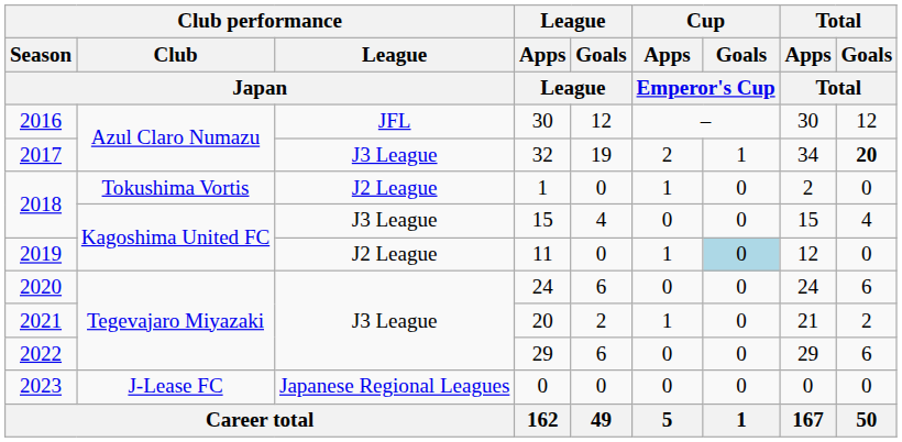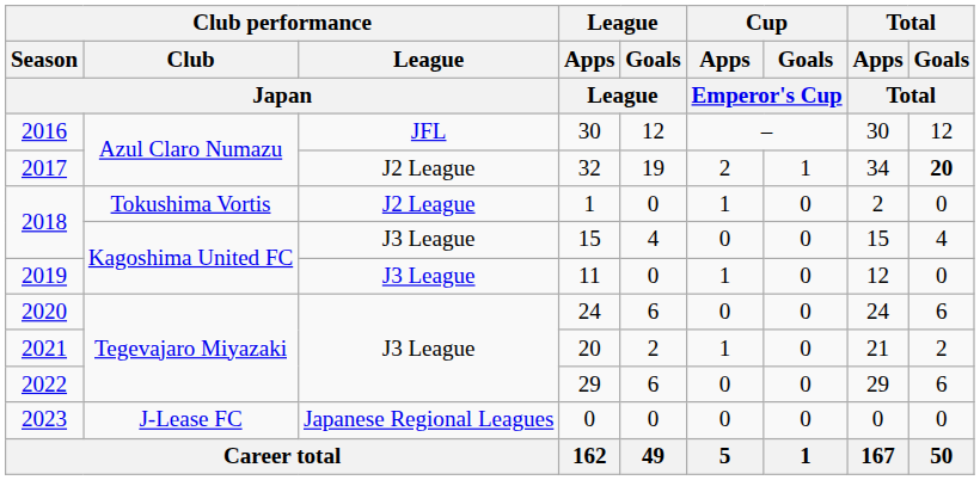 <table class="wikitable" style="text-align:center;">
 <tr>
 <th colspan=3>Club performance</th>
 <th colspan=2>League</th>
 <th colspan=2>Cup</th>
 <th colspan=2>Total</th>
 </tr>
 <tr>
 <th>Season</th>
 <th>Club</th>
 <th>League</th>
 <th>Apps</th>
 <th>Goals</th>
 <th>Apps</th>
 <th>Goals</th>
 <th>Apps</th>
 <th>Goals</th>
 </tr>
 <tr>
 <th colspan=3>Japan</th>
 <th colspan=2>League</th>
 <th colspan=2><a href='#'>Emperor's Cup</a></th>
 <th colspan=2>Total</th>
 </tr>
 <tr>
 <td><a href='#'>2016</a></td>
 <td rowspan="2"><a href='#'>Azul Claro Numazu</a></td>
 <td><a href='#'>JFL</a></td>
 <td>30</td>
 <td>12</td>
 <td colspan="2">–</td>
 <td>30</td>
 <td>12</td>
 </tr>
 <tr>
 <td><a href='#'>2017</a></td>
-<td><a href='#'>J3 League</a></td>
+<td>J2 League</td>
 <td>32</td>
 <td>19</td>
 <td>2</td>
 <td>1</td>
 <td>34</td>
 <td><strong>20</strong></td>
 </tr>
 <tr>
 <td rowspan="2"><a href='#'>2018</a></td>
 <td><a href='#'>Tokushima Vortis</a></td>
 <td><a href='#'>J2 League</a></td>
 <td>1</td>
 <td>0</td>
 <td>1</td>
 <td>0</td>
 <td>2</td>
 <td>0</td>
 </tr>
 <tr>
 <td rowspan="2"><a href='#'>Kagoshima United FC</a></td>
 <td>J3 League</td>
 <td>15</td>
 <td>4</td>
 <td>0</td>
 <td>0</td>
 <td>15</td>
 <td>4</td>
 </tr>
 <tr>
 <td><a href='#'>2019</a></td>
-<td>J2 League</td>
+<td><a href='#'>J3 League</a></td>
 <td>11</td>
 <td>0</td>
 <td>1</td>
-<td style="background: lightblue;">0</td>
+<td>0</td>
 <td>12</td>
 <td>0</td>
 </tr>
 <tr>
 <td><a href='#'>2020</a></td>
 <td rowspan="3"><a href='#'>Tegevajaro Miyazaki</a></td>
 <td rowspan="3">J3 League</td>
 <td>24</td>
 <td>6</td>
 <td>0</td>
 <td>0</td>
 <td>24</td>
 <td>6</td>
 </tr>
 <tr>
 <td><a href='#'>2021</a></td>
 <td>20</td>
 <td>2</td>
 <td>1</td>
 <td>0</td>
 <td>21</td>
 <td>2</td>
 </tr>
 <tr>
 <td><a href='#'>2022</a></td>
 <td>29</td>
 <td>6</td>
 <td>0</td>
 <td>0</td>
 <td>29</td>
 <td>6</td>
 </tr>
 <tr>
 <td><a href='#'>2023</a></td>
 <td><a href='#'>J-Lease FC</a></td>
 <td><a href='#'>Japanese Regional Leagues</a></td>
 <td>0</td>
 <td>0</td>
 <td>0</td>
 <td>0</td>
 <td>0</td>
 <td>0</td>
 </tr>
 <tr>
 <th colspan=3>Career total</th>
 <th>162</th>
 <th>49</th>
 <th>5</th>
 <th>1</th>
 <th>167</th>
 <th>50</th>
 </tr>
 </table>
